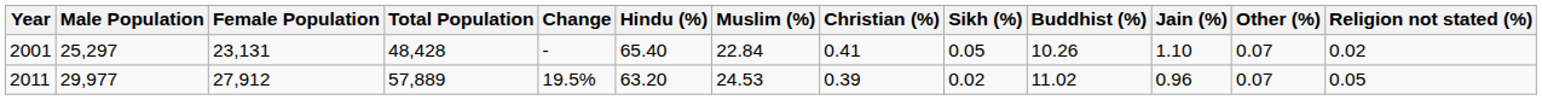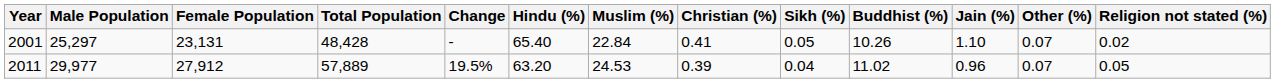 <table class="wikitable">
 <tr>
 <th>Year</th>
 <th>Male Population</th>
 <th>Female Population</th>
 <th>Total Population</th>
 <th>Change</th>
 <th>Hindu (%)</th>
 <th>Muslim (%)</th>
 <th>Christian (%)</th>
 <th>Sikh (%)</th>
 <th>Buddhist (%)</th>
 <th>Jain (%)</th>
 <th>Other (%)</th>
 <th>Religion not stated (%)</th>
 </tr>
 <tr>
 <td>2001</td>
 <td>25,297</td>
 <td>23,131</td>
 <td>48,428</td>
 <td>-</td>
 <td>65.40</td>
 <td>22.84</td>
 <td>0.41</td>
 <td>0.05</td>
 <td>10.26</td>
 <td>1.10</td>
 <td>0.07</td>
 <td>0.02</td>
 </tr>
 <tr>
 <td>2011</td>
 <td>29,977</td>
 <td>27,912</td>
 <td>57,889</td>
 <td>19.5%</td>
 <td>63.20</td>
 <td>24.53</td>
 <td>0.39</td>
-<td>0.02</td>
+<td>0.04</td>
 <td>11.02</td>
 <td>0.96</td>
 <td>0.07</td>
 <td>0.05</td>
 </tr>
 </table>
